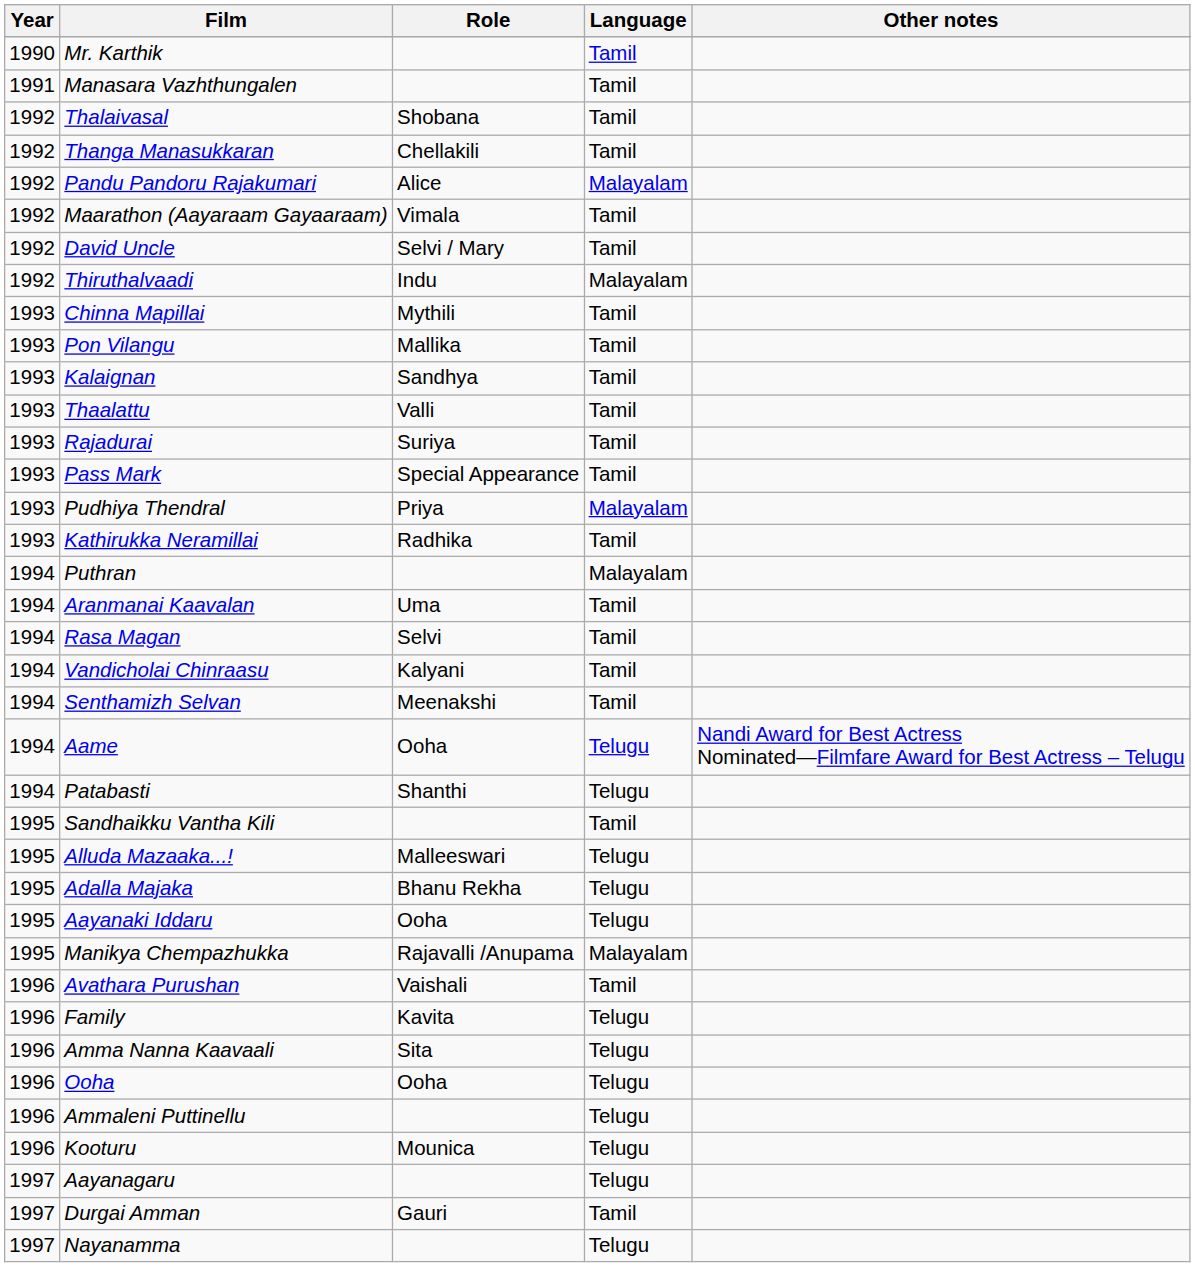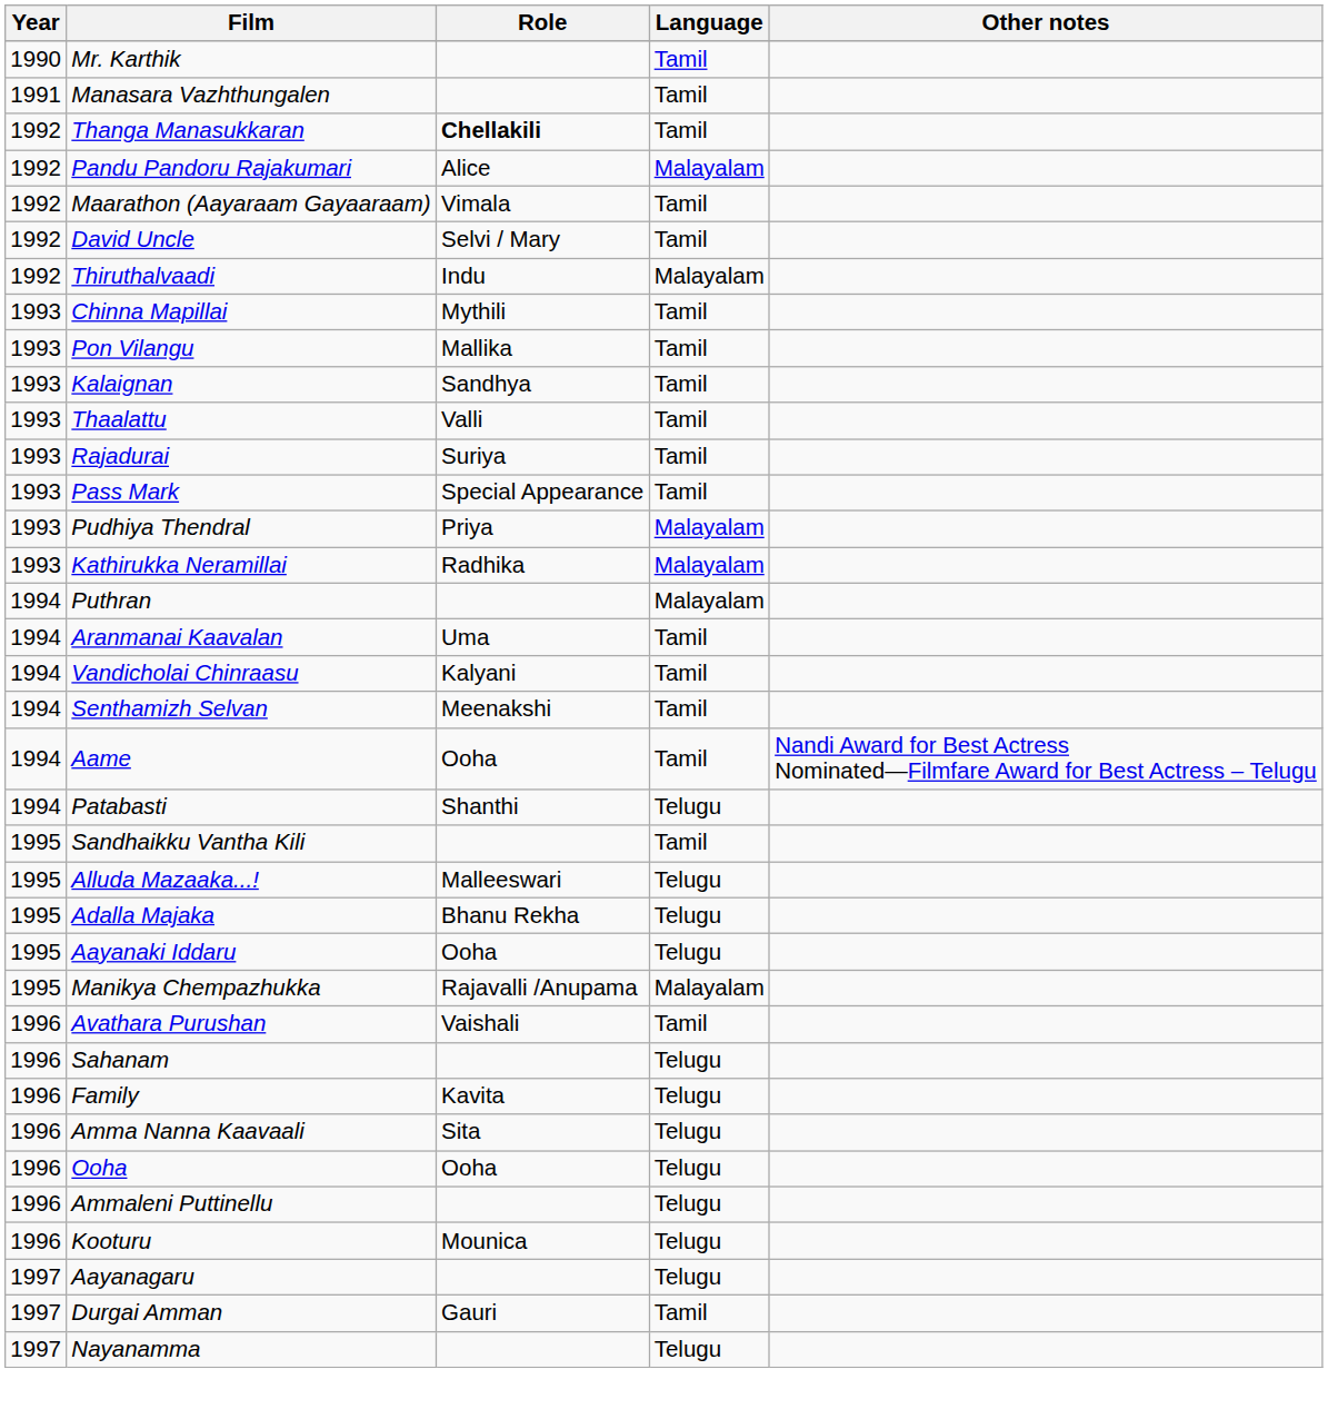 <table class="wikitable sortable">
 <tr style="background:#ccc; text-align:center;">
 <th>Year</th>
 <th>Film</th>
 <th>Role</th>
 <th>Language</th>
 <th>Other notes</th>
 </tr>
 <tr>
 </tr>
 <tr>
 <td>1990</td>
 <td><em>Mr. Karthik</em></td>
 <td></td>
 <td><a href='#'>Tamil</a></td>
 <td></td>
 </tr>
 <tr>
 <td>1991</td>
 <td><em>Manasara Vazhthungalen</em></td>
 <td></td>
 <td>Tamil</td>
 <td></td>
 </tr>
 <tr>
 <td>1992</td>
-<td><em><a href='#'>Thalaivasal</a></em></td>
-<td>Shobana</td>
-<td>Tamil</td>
-<td></td>
-</tr>
-<tr>
-<td>1992</td>
 <td><em><a href='#'>Thanga Manasukkaran</a></em></td>
-<td>Chellakili</td>
+<td><strong>Chellakili</strong></td>
 <td>Tamil</td>
 <td></td>
 </tr>
 <tr>
 <td>1992</td>
 <td><em><a href='#'>Pandu Pandoru Rajakumari</a></em></td>
 <td>Alice</td>
 <td><a href='#'>Malayalam</a></td>
 <td></td>
 </tr>
 <tr>
 <td>1992</td>
 <td><em>Maarathon (Aayaraam Gayaaraam)</em></td>
 <td>Vimala</td>
 <td>Tamil</td>
 <td></td>
 </tr>
 <tr>
 <td>1992</td>
 <td><em><a href='#'>David Uncle</a></em></td>
 <td>Selvi / Mary</td>
 <td>Tamil</td>
 <td></td>
 </tr>
 <tr>
 <td>1992</td>
 <td><em><a href='#'>Thiruthalvaadi</a></em></td>
 <td>Indu</td>
 <td>Malayalam</td>
 <td></td>
 </tr>
 <tr>
 <td>1993</td>
 <td><em><a href='#'>Chinna Mapillai</a></em></td>
 <td>Mythili</td>
 <td>Tamil</td>
 <td></td>
 </tr>
 <tr>
 <td>1993</td>
 <td><em><a href='#'>Pon Vilangu</a></em></td>
 <td>Mallika</td>
 <td>Tamil</td>
 <td></td>
 </tr>
 <tr>
 <td>1993</td>
 <td><em><a href='#'>Kalaignan</a></em></td>
 <td>Sandhya</td>
 <td>Tamil</td>
 <td></td>
 </tr>
 <tr>
 <td>1993</td>
 <td><em><a href='#'>Thaalattu</a></em></td>
 <td>Valli</td>
 <td>Tamil</td>
 <td></td>
 </tr>
 <tr>
 <td>1993</td>
 <td><em><a href='#'>Rajadurai</a></em></td>
 <td>Suriya</td>
 <td>Tamil</td>
 <td></td>
 </tr>
 <tr>
 <td>1993</td>
 <td><em><a href='#'>Pass Mark</a></em></td>
 <td>Special Appearance</td>
 <td>Tamil</td>
 <td></td>
 </tr>
 <tr>
 <td>1993</td>
 <td><em>Pudhiya Thendral</em></td>
 <td>Priya</td>
 <td><a href='#'>Malayalam</a></td>
 <td></td>
 </tr>
 <tr>
 <td>1993</td>
 <td><em><a href='#'>Kathirukka Neramillai</a></em></td>
 <td>Radhika</td>
-<td>Tamil</td>
+<td><a href='#'>Malayalam</a></td>
 <td></td>
 </tr>
 <tr>
 <td>1994</td>
 <td><em>Puthran</em></td>
 <td></td>
 <td>Malayalam</td>
 <td></td>
 </tr>
 <tr>
 <td>1994</td>
 <td><em><a href='#'>Aranmanai Kaavalan</a></em></td>
 <td>Uma</td>
-<td>Tamil</td>
-<td></td>
-</tr>
-<tr>
-<td>1994</td>
-<td><em><a href='#'>Rasa Magan</a></em></td>
-<td>Selvi</td>
 <td>Tamil</td>
 <td></td>
 </tr>
 <tr>
 <td>1994</td>
 <td><em><a href='#'>Vandicholai Chinraasu</a></em></td>
 <td>Kalyani</td>
 <td>Tamil</td>
 <td></td>
 </tr>
 <tr>
 <td>1994</td>
 <td><em><a href='#'>Senthamizh Selvan</a></em></td>
 <td>Meenakshi</td>
 <td>Tamil</td>
 <td></td>
 </tr>
 <tr>
 <td>1994</td>
 <td><em><a href='#'>Aame</a></em></td>
 <td>Ooha</td>
-<td><a href='#'>Telugu</a></td>
+<td>Tamil</td>
 <td><a href='#'>Nandi Award for Best Actress</a><br>Nominated—<a href='#'>Filmfare Award for Best Actress – Telugu</a></td>
 </tr>
 <tr>
 <td>1994</td>
 <td><em>Patabasti</em></td>
 <td>Shanthi</td>
 <td>Telugu</td>
 <td></td>
 </tr>
 <tr>
 <td>1995</td>
 <td><em>Sandhaikku Vantha Kili</em></td>
 <td></td>
 <td>Tamil</td>
 <td></td>
 </tr>
 <tr>
 <td>1995</td>
 <td><em><a href='#'>Alluda Mazaaka...!</a></em></td>
 <td>Malleeswari</td>
 <td>Telugu</td>
 <td></td>
 </tr>
 <tr>
 <td>1995</td>
 <td><em><a href='#'>Adalla Majaka</a></em></td>
 <td>Bhanu Rekha</td>
 <td>Telugu</td>
 <td></td>
 </tr>
 <tr>
 <td>1995</td>
 <td><em><a href='#'>Aayanaki Iddaru</a></em></td>
 <td>Ooha</td>
 <td>Telugu</td>
 <td></td>
 </tr>
 <tr>
 <td>1995</td>
 <td><em>Manikya Chempazhukka</em></td>
 <td>Rajavalli /Anupama</td>
 <td>Malayalam</td>
 <td></td>
 </tr>
 <tr>
 <td>1996</td>
 <td><em><a href='#'>Avathara Purushan</a></em></td>
 <td>Vaishali</td>
 <td>Tamil</td>
+<td></td>
+</tr>
+<tr>
+<td>1996</td>
+<td><em>Sahanam</em></td>
+<td></td>
+<td>Telugu</td>
 <td></td>
 </tr>
 <tr>
 <td>1996</td>
 <td><em>Family</em></td>
 <td>Kavita</td>
 <td>Telugu</td>
 <td></td>
 </tr>
 <tr>
 <td>1996</td>
 <td><em>Amma Nanna Kaavaali</em></td>
 <td>Sita</td>
 <td>Telugu</td>
 <td></td>
 </tr>
 <tr>
 <td>1996</td>
 <td><em><a href='#'>Ooha</a></em></td>
 <td>Ooha</td>
 <td>Telugu</td>
 <td></td>
 </tr>
 <tr>
 <td>1996</td>
 <td><em>Ammaleni Puttinellu</em></td>
 <td></td>
 <td>Telugu</td>
 <td></td>
 </tr>
 <tr>
 <td>1996</td>
 <td><em>Kooturu</em></td>
 <td>Mounica</td>
 <td>Telugu</td>
 <td></td>
 </tr>
 <tr>
 <td>1997</td>
 <td><em>Aayanagaru</em></td>
 <td></td>
 <td>Telugu</td>
 <td></td>
 </tr>
 <tr>
 <td>1997</td>
 <td><em>Durgai Amman</em></td>
 <td>Gauri</td>
 <td>Tamil</td>
 <td></td>
 </tr>
 <tr>
 <td>1997</td>
 <td><em>Nayanamma</em></td>
 <td></td>
 <td>Telugu</td>
 <td></td>
 </tr>
 </table>
